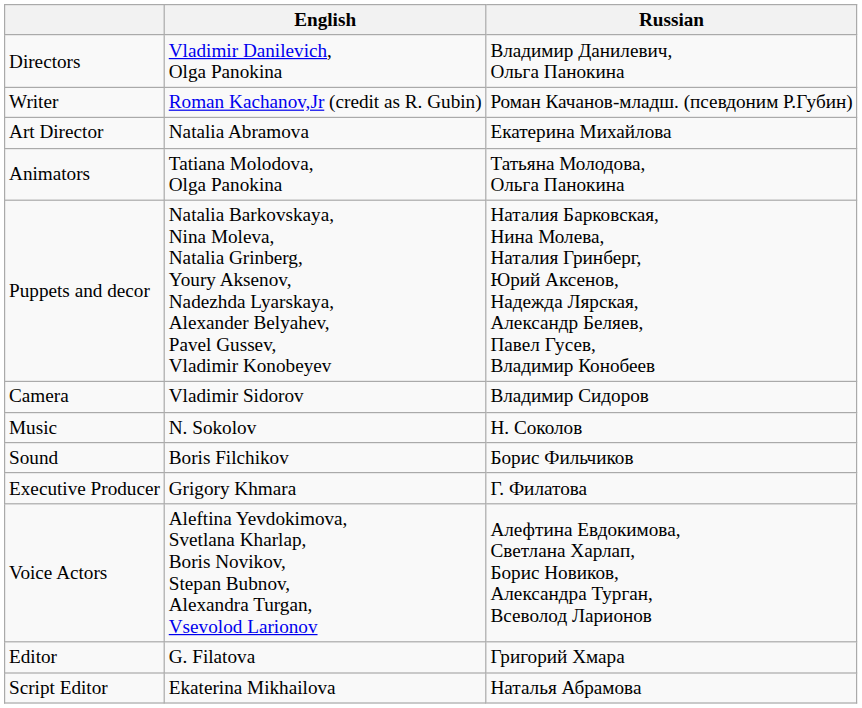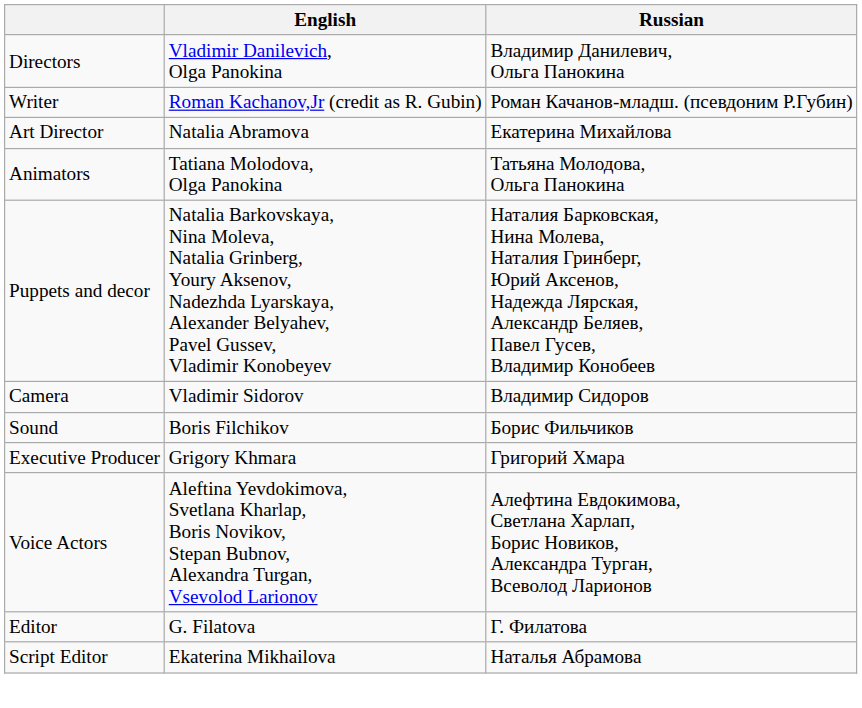 <table class="wikitable">
 <tr>
 <th></th>
 <th>English</th>
 <th>Russian</th>
 </tr>
 <tr>
 <td>Directors</td>
 <td><a href='#'>Vladimir Danilevich</a>, <br>Olga Panokina</td>
 <td>Владимир Данилевич,<br> Ольга Панокина</td>
 </tr>
 <tr>
 <td>Writer</td>
 <td><a href='#'>Roman Kachanov,Jr</a> (credit as R. Gubin)</td>
 <td>Роман Качанов-младш. (псевдоним Р.Губин)</td>
 </tr>
 <tr>
 <td>Art Director</td>
 <td>Natalia Abramova</td>
 <td>Екатерина Михайлова</td>
 </tr>
 <tr>
 <td>Animators</td>
 <td>Tatiana Molodova,<br> Olga Panokina</td>
 <td>Татьяна Молодова,<br>Ольга Панокина</td>
 </tr>
 <tr>
 <td>Puppets and decor</td>
 <td>Natalia Barkovskaya,<br> Nina Moleva,<br> Natalia Grinberg,<br> Youry Aksenov,<br> Nadezhda Lyarskaya,<br> Alexander Belyahev, <br>Pavel Gussev,<br> Vladimir Konobeyev</td>
 <td>Наталия Барковская,<br> Нина Молева,<br> Наталия Гринберг, <br> Юрий Аксенов,<br> Надежда Лярская, <br> Александр Беляев,<br> Павел Гусев, <br>Владимир Конобеев</td>
 </tr>
 <tr>
 <td>Camera</td>
 <td>Vladimir Sidorov</td>
 <td>Владимир Сидоров</td>
 </tr>
 <tr>
-<td>Music</td>
-<td>N. Sokolov</td>
-<td>Н. Соколов</td>
-</tr>
-<tr>
 <td>Sound</td>
 <td>Boris Filchikov</td>
 <td>Борис Фильчиков</td>
 </tr>
 <tr>
 <td>Executive Producer</td>
 <td>Grigory Khmara</td>
-<td>Г. Филатова</td>
+<td>Григорий Хмара</td>
 </tr>
 <tr>
 <td>Voice Actors</td>
 <td>Aleftina Yevdokimova,<br> Svetlana Kharlap,<br> Boris Novikov,<br> Stepan Bubnov,<br> Alexandra Turgan,<br><a href='#'>Vsevolod Larionov</a></td>
 <td>Алефтина Евдокимова,<br> Светлана Харлап, <br>Борис Новиков,<br>Александра Турган,<br>Всеволод Ларионов</td>
 </tr>
 <tr>
 <td>Editor</td>
 <td>G. Filatova</td>
-<td>Григорий Хмара</td>
+<td>Г. Филатова</td>
 </tr>
 <tr>
 <td>Script Editor</td>
 <td>Ekaterina Mikhailova</td>
 <td>Наталья Абрамова</td>
 </tr>
 </table>
